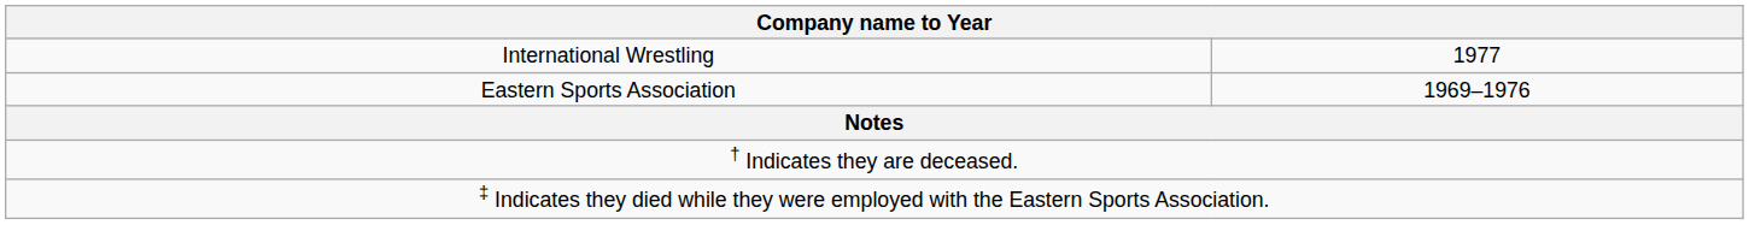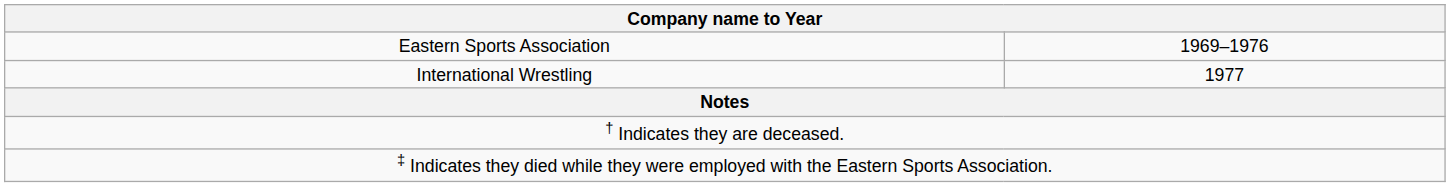 <table class="wikitable" width="70%" style="font-size:85%; text-align:center;">
 <tr>
 <th colspan="2">Company name to Year</th>
 </tr>
 <tr>
+<td>Eastern Sports Association</td>
+<td>1969–1976</td>
+</tr>
+<tr>
 <td>International Wrestling</td>
 <td>1977</td>
-</tr>
-<tr>
-<td>Eastern Sports Association</td>
-<td>1969–1976</td>
 </tr>
 <tr>
 <th colspan="2">Notes</th>
 </tr>
 <tr>
 <td colspan="2"><sup>†</sup> Indicates they are deceased.</td>
 </tr>
 <tr>
 <td colspan="2"><sup>‡</sup> Indicates they died while they were employed with the Eastern Sports Association.</td>
 </tr>
 </table>
